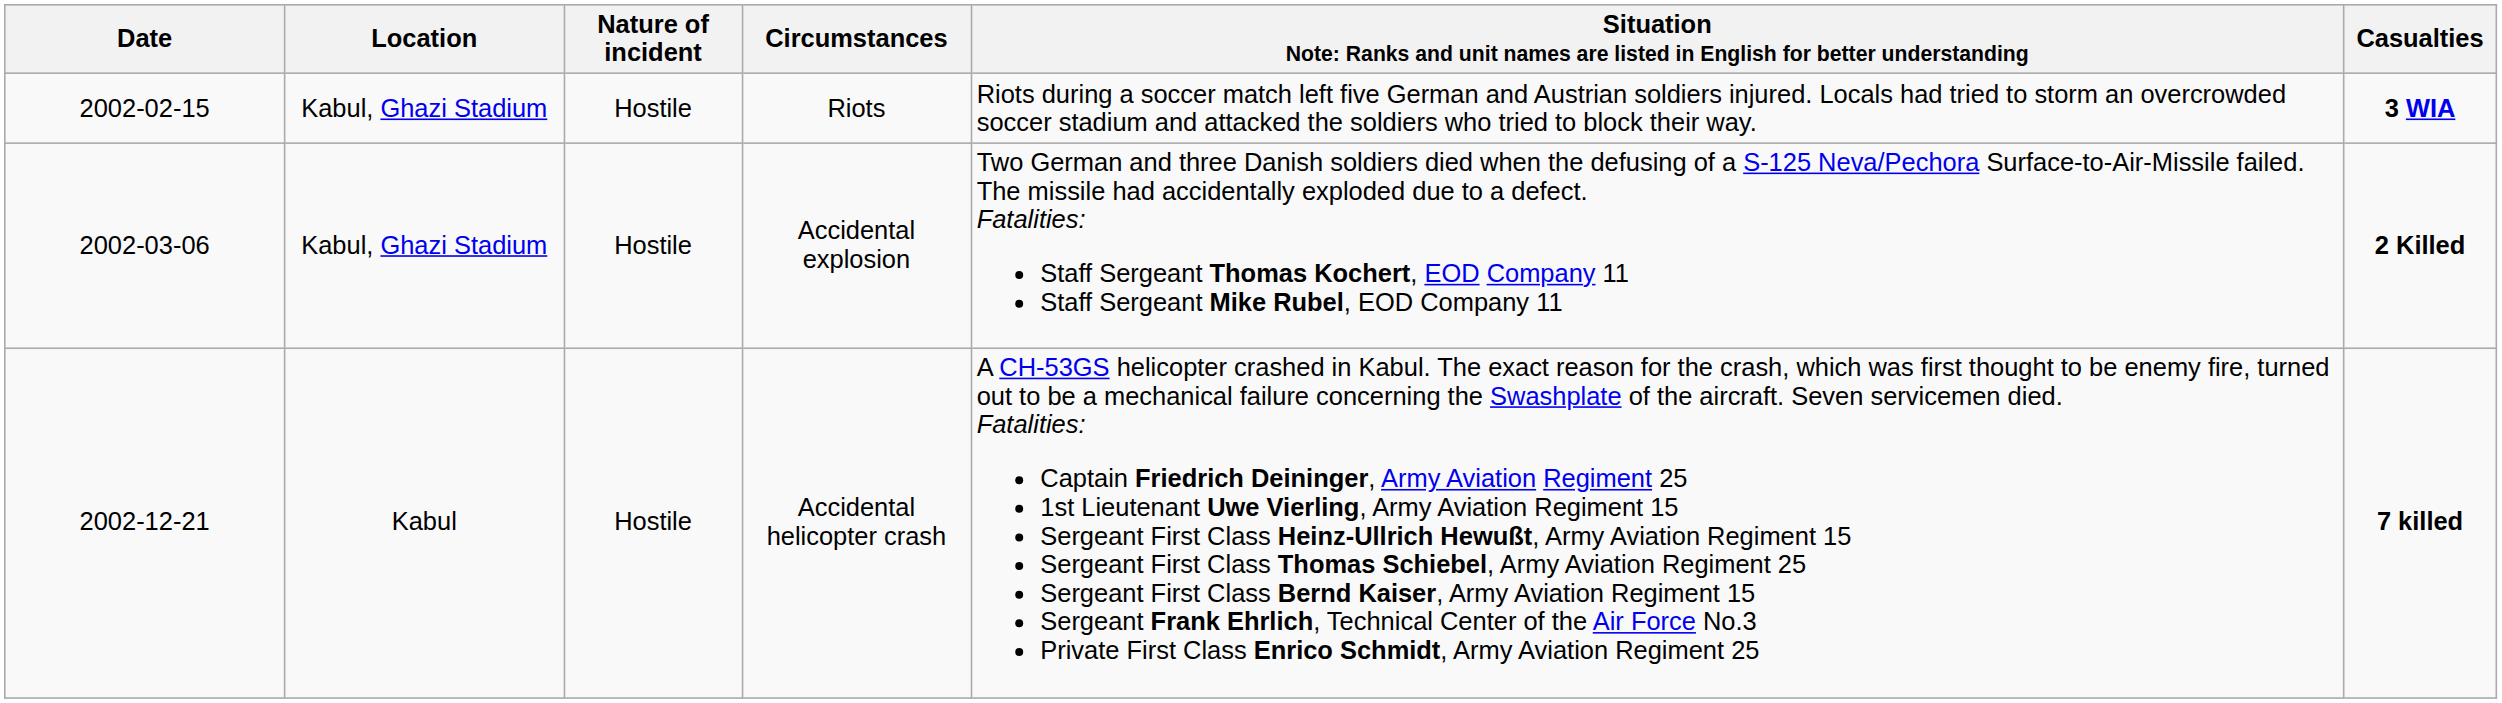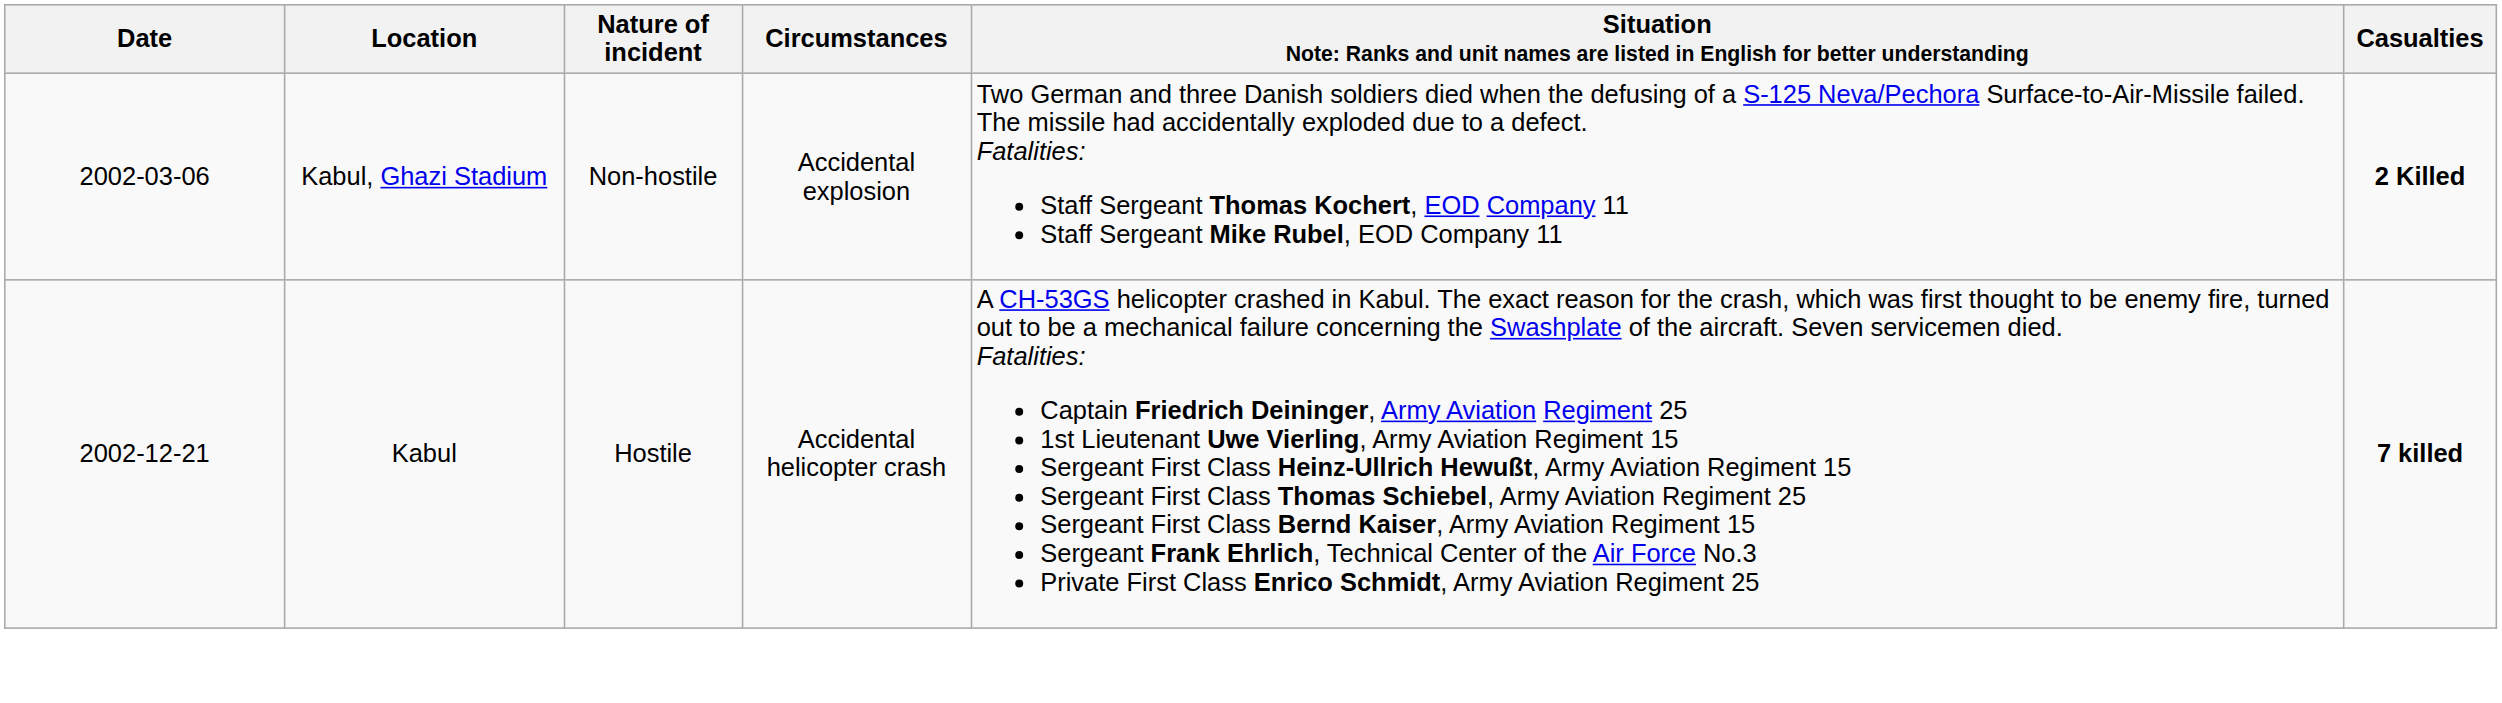 <table class="wikitable">
 <tr>
 <th style="width: 11%">Date</th>
 <th style="width: 11%">Location</th>
 <th style="width: 7%">Nature of incident</th>
 <th style="width: 9%">Circumstances</th>
 <th style="width: 54%">Situation<br><small>Note: Ranks and unit names are listed in English for better understanding</small></th>
 <th style="width: 6%">Casualties</th>
 </tr>
 <tr>
-<td align="center">2002-02-15</td>
-<td align="center">Kabul, <a href='#'>Ghazi Stadium</a></td>
-<td align="center">Hostile</td>
-<td align="center">Riots</td>
-<td>Riots during a soccer match left five German and Austrian soldiers injured. Locals had tried to storm an overcrowded soccer stadium and attacked the soldiers who tried to block their way.</td>
-<td align="center"><strong>3 <a href='#'>WIA</a></strong></td>
-</tr>
-<tr>
 <td align="center">2002-03-06</td>
 <td align="center">Kabul, <a href='#'>Ghazi Stadium</a></td>
-<td align="center">Hostile</td>
+<td align="center">Non-hostile</td>
 <td align="center">Accidental explosion</td>
 <td>Two German and three Danish soldiers died when the defusing of a <a href='#'>S-125 Neva/Pechora</a> Surface-to-Air-Missile failed. The missile had accidentally exploded due to a defect.<br><em>Fatalities:</em><ul><li>Staff Sergeant <strong>Thomas Kochert</strong>, <a href='#'>EOD</a> <a href='#'>Company</a> 11</li><li>Staff Sergeant <strong>Mike Rubel</strong>, EOD Company 11</li></ul></td>
 <td align="center"><strong>2 Killed</strong></td>
 </tr>
 <tr>
 <td align="center">2002-12-21</td>
 <td align="center">Kabul</td>
 <td align="center">Hostile</td>
 <td align="center">Accidental helicopter crash</td>
 <td>A <a href='#'>CH-53GS</a> helicopter crashed in Kabul. The exact reason for the crash, which was first thought to be enemy fire, turned out to be a mechanical failure concerning the <a href='#'>Swashplate</a> of the aircraft. Seven servicemen died.<br><em>Fatalities:</em><ul><li>Captain <strong>Friedrich Deininger</strong>, <a href='#'>Army Aviation</a> <a href='#'>Regiment</a> 25</li><li>1st Lieutenant <strong>Uwe Vierling</strong>, Army Aviation Regiment 15</li><li>Sergeant First Class <strong>Heinz-Ullrich Hewußt</strong>, Army Aviation Regiment 15</li><li>Sergeant First Class <strong>Thomas Schiebel</strong>, Army Aviation Regiment 25</li><li>Sergeant First Class <strong>Bernd Kaiser</strong>, Army Aviation Regiment 15</li><li>Sergeant <strong>Frank Ehrlich</strong>, Technical Center of the <a href='#'>Air Force</a> No.3</li><li>Private First Class <strong>Enrico Schmidt</strong>, Army Aviation Regiment 25</li></ul></td>
 <td align="center"><strong>7 killed</strong></td>
 </tr>
 </table>
